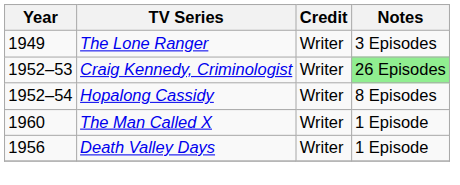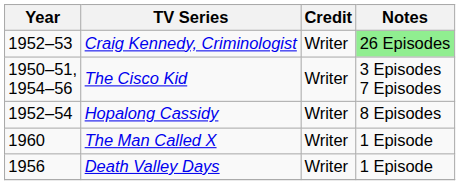 <table class="wikitable">
 <tr>
 <th>Year</th>
 <th>TV Series</th>
 <th>Credit</th>
 <th>Notes</th>
 </tr>
 <tr>
-<td>1949</td>
-<td><em><a href='#'>The Lone Ranger</a></em></td>
-<td>Writer</td>
-<td>3 Episodes</td>
-</tr>
-<tr>
 <td>1952–53</td>
 <td><em><a href='#'>Craig Kennedy, Criminologist</a></em></td>
 <td>Writer</td>
 <td style="background: lightgreen;">26 Episodes</td>
+</tr>
+<tr>
+<td>1950–51,<br>1954–56</td>
+<td><em><a href='#'>The Cisco Kid</a></em></td>
+<td>Writer</td>
+<td>3 Episodes<br>7 Episodes</td>
 </tr>
 <tr>
 <td>1952–54</td>
 <td><em><a href='#'>Hopalong Cassidy</a></em></td>
 <td>Writer</td>
 <td>8 Episodes</td>
 </tr>
 <tr>
 <td>1960</td>
 <td><em><a href='#'>The Man Called X</a></em></td>
 <td>Writer</td>
 <td>1 Episode</td>
 </tr>
 <tr>
 <td>1956</td>
 <td><em><a href='#'>Death Valley Days</a></em></td>
 <td>Writer</td>
 <td>1 Episode</td>
 </tr>
 <tr>
 </tr>
 </table>
